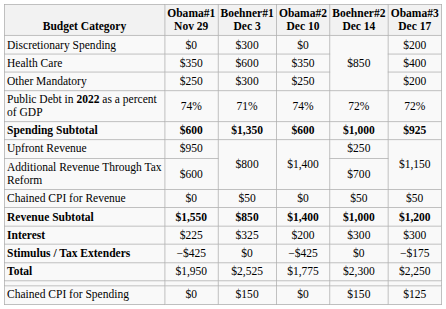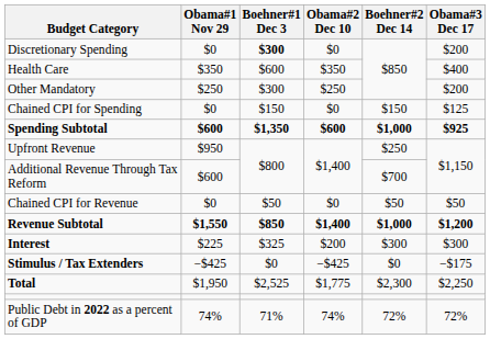 <table class="wikitable" style="text-align:center">
 <tr>
 <th><br>Budget Category</th>
 <th>Obama#1<br>Nov 29</th>
 <th>Boehner#1<br>Dec 3</th>
 <th>Obama#2<br>Dec 10</th>
 <th>Boehner#2<br>Dec 14</th>
 <th>Obama#3<br>Dec 17</th>
 </tr>
 <tr>
 <td style="text-align:left">Discretionary Spending</td>
 <td>$0</td>
-<td>$300</td>
+<td><strong>$300</strong></td>
 <td>$0</td>
 <td rowspan="3">$850</td>
 <td>$200</td>
 </tr>
 <tr>
 <td style="text-align:left">Health Care</td>
 <td>$350</td>
 <td>$600</td>
 <td>$350</td>
 <td>$400</td>
 </tr>
 <tr>
 <td style="text-align:left">Other Mandatory</td>
 <td>$250</td>
 <td>$300</td>
 <td>$250</td>
 <td>$200</td>
 </tr>
 <tr>
-<td style="text-align:left">Public Debt in <strong>2022</strong> as a percent of GDP</td>
-<td>74%</td>
-<td>71%</td>
-<td>74%</td>
-<td>72%</td>
-<td>72%</td>
+<td style="text-align:left">Chained CPI for Spending</td>
+<td>$0</td>
+<td>$150</td>
+<td>$0</td>
+<td>$150</td>
+<td>$125</td>
 </tr>
 <tr>
 <td style="text-align:left"><strong>Spending Subtotal</strong></td>
 <td><strong>$600</strong></td>
 <td><strong>$1,350</strong></td>
 <td><strong>$600</strong></td>
 <td><strong>$1,000</strong></td>
 <td><strong>$925</strong></td>
 </tr>
 <tr>
 <td style="text-align:left">Upfront Revenue</td>
 <td>$950</td>
 <td rowspan="2">$800</td>
 <td rowspan="2">$1,400</td>
 <td>$250</td>
 <td rowspan="2">$1,150</td>
 </tr>
 <tr>
 <td style="text-align:left">Additional Revenue Through Tax Reform</td>
 <td>$600</td>
 <td>$700</td>
 </tr>
 <tr>
 <td style="text-align:left">Chained CPI for Revenue</td>
 <td>$0</td>
 <td>$50</td>
 <td>$0</td>
 <td>$50</td>
 <td>$50</td>
 </tr>
 <tr>
 <td style="text-align:left"><strong>Revenue Subtotal</strong></td>
 <td><strong>$1,550</strong></td>
 <td><strong>$850</strong></td>
 <td><strong>$1,400</strong></td>
 <td><strong>$1,000</strong></td>
 <td><strong>$1,200</strong></td>
 </tr>
 <tr>
 <td style="text-align:left"><strong>Interest</strong></td>
 <td>$225</td>
 <td>$325</td>
 <td>$200</td>
 <td>$300</td>
 <td>$300</td>
 </tr>
 <tr>
 <td style="text-align:left"><strong>Stimulus / Tax Extenders</strong></td>
 <td>−$425</td>
 <td>$0</td>
 <td>−$425</td>
 <td>$0</td>
 <td>−$175</td>
 </tr>
 <tr>
 <td style="text-align:left"><strong>Total</strong></td>
 <td>$1,950</td>
 <td>$2,525</td>
 <td>$1,775</td>
 <td>$2,300</td>
 <td>$2,250</td>
 </tr>
 <tr>
 <td></td>
 <td></td>
 <td></td>
 <td></td>
 <td></td>
 <td></td>
 </tr>
 <tr>
-<td style="text-align:left">Chained CPI for Spending</td>
-<td>$0</td>
-<td>$150</td>
-<td>$0</td>
-<td>$150</td>
-<td>$125</td>
+<td style="text-align:left">Public Debt in <strong>2022</strong> as a percent of GDP</td>
+<td>74%</td>
+<td>71%</td>
+<td>74%</td>
+<td>72%</td>
+<td>72%</td>
 </tr>
 </table>
